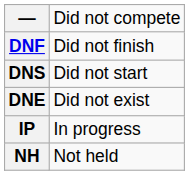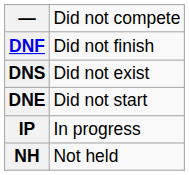 <table class="wikitable">
 <tr>
 <th scope="row">—</th>
 <td>Did not compete</td>
 </tr>
 <tr>
 <th scope="row"><a href='#'>DNF</a></th>
 <td>Did not finish</td>
 </tr>
 <tr>
 <th scope="row">DNS</th>
-<td>Did not start</td>
+<td>Did not exist</td>
 </tr>
 <tr>
 <th scope="row">DNE</th>
-<td>Did not exist</td>
+<td>Did not start</td>
 </tr>
 <tr>
 <th scope="row">IP</th>
 <td>In progress</td>
 </tr>
 <tr>
 <th scope="row">NH</th>
 <td>Not held</td>
 </tr>
 </table>
